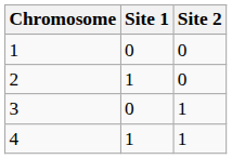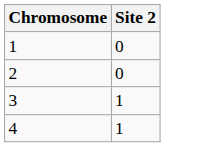 <table class="wikitable">
 <tr>
 <th>Chromosome</th>
-<th>Site 1</th>
 <th>Site 2</th>
 </tr>
 <tr>
 <td>1</td>
 <td>0</td>
-<td>0</td>
 </tr>
 <tr>
 <td>2</td>
-<td>1</td>
 <td>0</td>
 </tr>
 <tr>
 <td>3</td>
-<td>0</td>
 <td>1</td>
 </tr>
 <tr>
 <td>4</td>
 <td>1</td>
-<td>1</td>
 </tr>
 </table>
